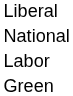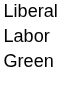 <table style="margin-top:1em">
 <tr>
 <td width=20 > </td>
 <td>Liberal</td>
-</tr>
-<tr>
-<td> </td>
-<td>National</td>
 </tr>
 <tr>
 <td> </td>
 <td>Labor</td>
 </tr>
 <tr>
 <td> </td>
 <td>Green</td>
 </tr>
 </table>
